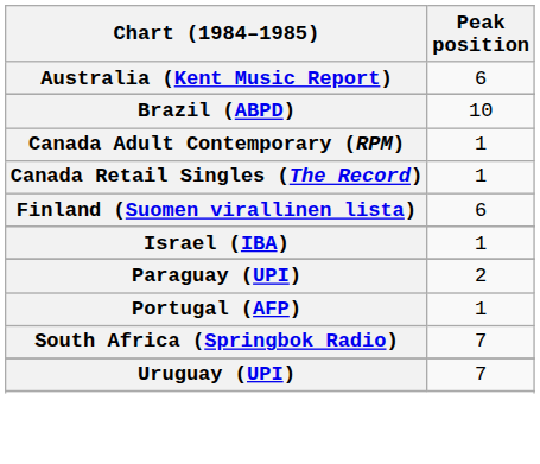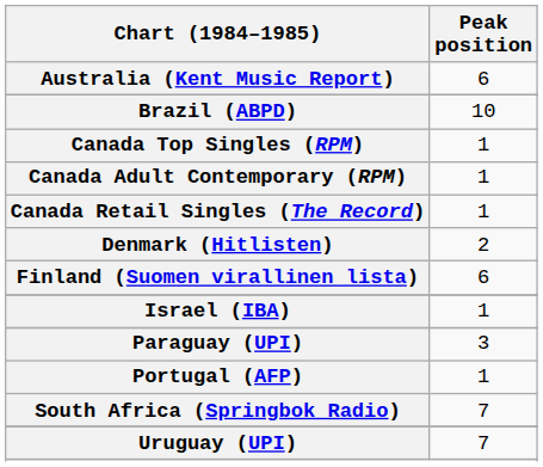 <table class="wikitable sortable plainrowheaders">
 <tr>
 <th scope="col">Chart (1984–1985)</th>
 <th scope="col">Peak <br>position</th>
 </tr>
 <tr>
 <th scope="row">Australia (<a href='#'>Kent Music Report</a>)</th>
 <td style="text-align:center;">6</td>
 </tr>
 <tr>
 </tr>
 <tr>
 </tr>
 <tr>
 <th scope="row">Brazil (<a href='#'>ABPD</a>)</th>
 <td align="center">10</td>
 </tr>
 <tr>
+<th scope="row">Canada Top Singles (<em><a href='#'>RPM</a></em>)</th>
+<td style="text-align:center;">1</td>
+</tr>
+<tr>
 <th scope="row">Canada Adult Contemporary (<em>RPM</em>)</th>
 <td style="text-align:center;">1</td>
 </tr>
 <tr>
 <th scope="row">Canada Retail Singles (<a href='#'><em>The Record</em></a>)</th>
 <td style="text-align:center;">1</td>
+</tr>
+<tr>
+<th scope="row">Denmark (<a href='#'>Hitlisten</a>)</th>
+<td align="center">2</td>
 </tr>
 <tr>
 <th scope="row">Finland (<a href='#'>Suomen virallinen lista</a>)</th>
 <td style="text-align:center;">6</td>
 </tr>
 <tr>
 </tr>
 <tr>
 </tr>
 <tr>
 <th scope="row">Israel (<a href='#'>IBA</a>)</th>
 <td align="center">1</td>
 </tr>
 <tr>
 </tr>
 <tr>
 </tr>
 <tr>
 </tr>
 <tr>
 </tr>
 <tr>
 <th scope="row">Paraguay (<a href='#'>UPI</a>)</th>
-<td align="center">2</td>
+<td align="center">3</td>
 </tr>
 <tr>
 <th scope="row">Portugal (<a href='#'>AFP</a>)</th>
 <td align="center">1</td>
 </tr>
 <tr>
 <th scope="row">South Africa (<a href='#'>Springbok Radio</a>)</th>
 <td style="text-align:center;">7</td>
 </tr>
 <tr>
 </tr>
 <tr>
 </tr>
 <tr>
 </tr>
 <tr>
 <th scope="row">Uruguay (<a href='#'>UPI</a>)</th>
 <td align="center">7</td>
 </tr>
 <tr>
 </tr>
 <tr>
 </tr>
 <tr>
 </tr>
 <tr>
 </tr>
 </table>
